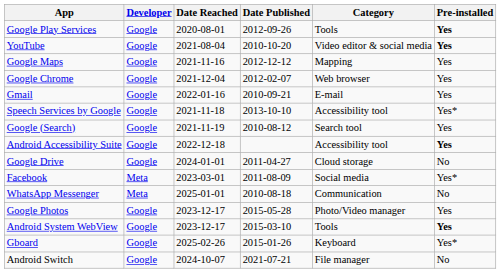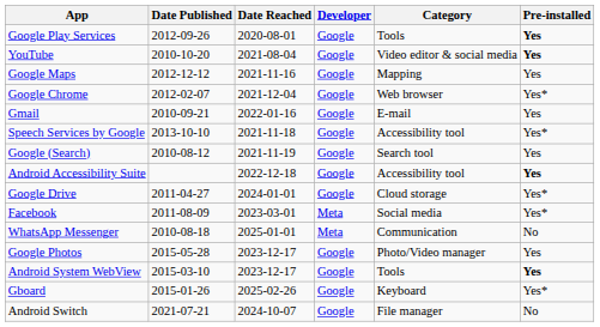 <table class="wikitable sortable">
 <tr>
 <th>App</th>
+<th>Date Published</th>
+<th>Date Reached</th>
 <th><a href='#'>Developer</a></th>
-<th>Date Reached</th>
-<th>Date Published</th>
 <th>Category</th>
 <th>Pre-installed</th>
 </tr>
 <tr>
 <td><a href='#'>Google Play Services</a></td>
+<td>2012-09-26</td>
+<td>2020-08-01</td>
 <td><a href='#'>Google</a></td>
-<td>2020-08-01</td>
-<td>2012-09-26</td>
 <td>Tools</td>
 <td><strong>Yes</strong></td>
 </tr>
 <tr>
 <td><a href='#'>YouTube</a></td>
+<td>2010-10-20</td>
+<td>2021-08-04</td>
 <td><a href='#'>Google</a></td>
-<td>2021-08-04</td>
-<td>2010-10-20</td>
 <td>Video editor & social media</td>
 <td><strong>Yes</strong></td>
 </tr>
 <tr>
 <td><a href='#'>Google Maps</a></td>
+<td>2012-12-12</td>
+<td>2021-11-16</td>
 <td><a href='#'>Google</a></td>
-<td>2021-11-16</td>
-<td>2012-12-12</td>
 <td>Mapping</td>
 <td>Yes</td>
 </tr>
 <tr>
 <td><a href='#'>Google Chrome</a></td>
+<td>2012-02-07</td>
+<td>2021-12-04</td>
 <td><a href='#'>Google</a></td>
-<td>2021-12-04</td>
-<td>2012-02-07</td>
 <td>Web browser</td>
-<td>Yes</td>
+<td>Yes*</td>
 </tr>
 <tr>
 <td><a href='#'>Gmail</a></td>
+<td>2010-09-21</td>
+<td>2022-01-16</td>
 <td><a href='#'>Google</a></td>
-<td>2022-01-16</td>
-<td>2010-09-21</td>
 <td>E-mail</td>
 <td>Yes</td>
 </tr>
 <tr>
 <td><a href='#'>Speech Services by Google</a></td>
+<td>2013-10-10</td>
+<td>2021-11-18</td>
 <td><a href='#'>Google</a></td>
-<td>2021-11-18</td>
-<td>2013-10-10</td>
 <td>Accessibility tool</td>
 <td>Yes*</td>
 </tr>
 <tr>
 <td><a href='#'>Google (Search)</a></td>
+<td>2010-08-12</td>
+<td>2021-11-19</td>
 <td><a href='#'>Google</a></td>
-<td>2021-11-19</td>
-<td>2010-08-12</td>
 <td>Search tool</td>
 <td>Yes</td>
 </tr>
 <tr>
 <td><a href='#'>Android Accessibility Suite</a></td>
+<td></td>
+<td>2022-12-18</td>
 <td><a href='#'>Google</a></td>
-<td>2022-12-18</td>
-<td></td>
 <td>Accessibility tool</td>
 <td><strong>Yes</strong></td>
 </tr>
 <tr>
 <td><a href='#'>Google Drive</a></td>
+<td>2011-04-27</td>
+<td>2024-01-01</td>
 <td><a href='#'>Google</a></td>
-<td>2024-01-01</td>
-<td>2011-04-27</td>
 <td>Cloud storage</td>
-<td>No</td>
+<td>Yes*</td>
 </tr>
 <tr>
 <td><a href='#'>Facebook</a></td>
+<td>2011-08-09</td>
+<td>2023-03-01</td>
 <td><a href='#'>Meta</a></td>
-<td>2023-03-01</td>
-<td>2011-08-09</td>
 <td>Social media</td>
 <td>Yes*</td>
 </tr>
 <tr>
 <td><a href='#'>WhatsApp Messenger</a></td>
+<td>2010-08-18</td>
+<td>2025-01-01</td>
 <td><a href='#'>Meta</a></td>
-<td>2025-01-01</td>
-<td>2010-08-18</td>
 <td>Communication</td>
 <td>No</td>
 </tr>
 <tr>
 <td><a href='#'>Google Photos</a></td>
+<td>2015-05-28</td>
+<td>2023-12-17</td>
 <td><a href='#'>Google</a></td>
-<td>2023-12-17</td>
-<td>2015-05-28</td>
 <td>Photo/Video manager</td>
 <td>Yes</td>
 </tr>
 <tr>
 <td><a href='#'>Android System WebView</a></td>
+<td>2015-03-10</td>
+<td>2023-12-17</td>
 <td><a href='#'>Google</a></td>
-<td>2023-12-17</td>
-<td>2015-03-10</td>
 <td>Tools</td>
 <td><strong>Yes</strong></td>
 </tr>
 <tr>
 <td><a href='#'>Gboard</a></td>
+<td>2015-01-26</td>
+<td>2025-02-26</td>
 <td><a href='#'>Google</a></td>
-<td>2025-02-26</td>
-<td>2015-01-26</td>
 <td>Keyboard</td>
 <td>Yes*</td>
 </tr>
 <tr>
 <td>Android Switch</td>
+<td>2021-07-21</td>
+<td>2024-10-07</td>
 <td><a href='#'>Google</a></td>
-<td>2024-10-07</td>
-<td>2021-07-21</td>
 <td>File manager</td>
 <td>No</td>
 </tr>
 </table>
